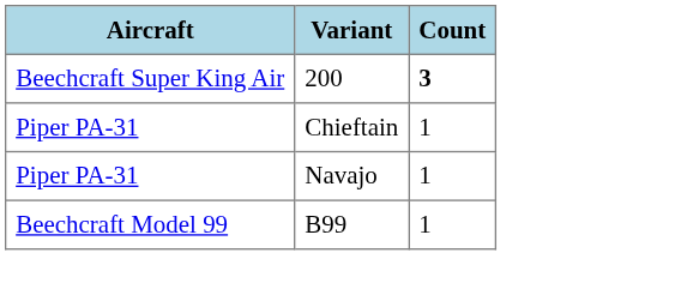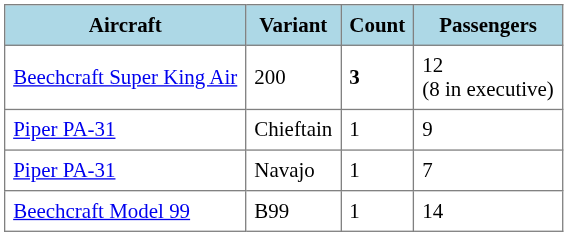 <table class="toccolours" border="1" cellpadding="6" style="border-collapse:collapse">
 <tr bgcolor=lightblue>
 <th>Aircraft</th>
 <th>Variant</th>
 <th>Count</th>
+<th>Passengers</th>
 </tr>
 <tr>
 <td><a href='#'>Beechcraft Super King Air</a></td>
 <td>200</td>
 <td><strong>3</strong></td>
+<td>12<br>(8 in executive)</td>
 </tr>
 <tr>
 <td><a href='#'>Piper PA-31</a></td>
 <td>Chieftain</td>
 <td>1</td>
+<td>9</td>
 </tr>
 <tr>
 <td><a href='#'>Piper PA-31</a></td>
 <td>Navajo</td>
 <td>1</td>
+<td>7</td>
 </tr>
 <tr>
 <td><a href='#'>Beechcraft Model 99</a></td>
 <td>B99</td>
 <td>1</td>
+<td>14</td>
 </tr>
 </table>
